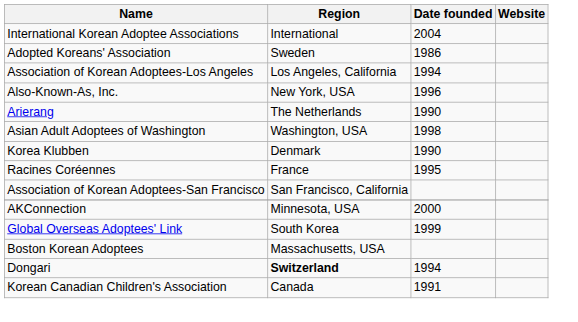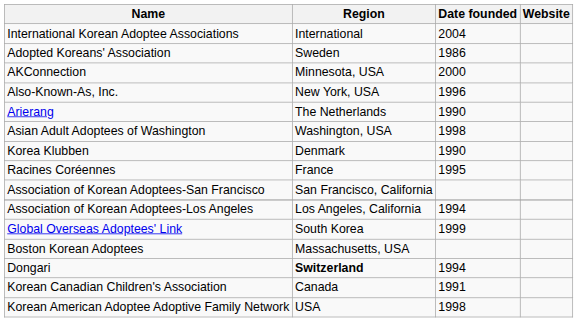 <table class="wikitable">
 <tr>
 <th>Name</th>
 <th>Region</th>
 <th>Date founded</th>
 <th>Website</th>
 </tr>
 <tr>
 <td>International Korean Adoptee Associations</td>
 <td>International</td>
 <td>2004</td>
 <td></td>
 </tr>
 <tr>
 <td>Adopted Koreans' Association</td>
 <td>Sweden</td>
 <td>1986</td>
 <td></td>
 </tr>
 <tr>
-<td>Association of Korean Adoptees-Los Angeles</td>
-<td>Los Angeles, California</td>
-<td>1994</td>
+<td>AKConnection</td>
+<td>Minnesota, USA</td>
+<td>2000</td>
 <td></td>
 </tr>
 <tr>
 <td>Also-Known-As, Inc.</td>
 <td>New York, USA</td>
 <td>1996</td>
 <td></td>
 </tr>
 <tr>
 <td><a href='#'>Arierang</a></td>
 <td>The Netherlands</td>
 <td>1990</td>
 <td></td>
 </tr>
 <tr>
 <td>Asian Adult Adoptees of Washington</td>
 <td>Washington, USA</td>
 <td>1998</td>
 <td></td>
 </tr>
 <tr>
 <td>Korea Klubben</td>
 <td>Denmark</td>
 <td>1990</td>
 <td></td>
 </tr>
 <tr>
 <td>Racines Coréennes</td>
 <td>France</td>
 <td>1995</td>
 <td></td>
 </tr>
 <tr>
 <td>Association of Korean Adoptees-San Francisco</td>
 <td>San Francisco, California</td>
 <td></td>
 <td></td>
 </tr>
 <tr>
 </tr>
 <tr>
-<td>AKConnection</td>
-<td>Minnesota, USA</td>
-<td>2000</td>
+<td>Association of Korean Adoptees-Los Angeles</td>
+<td>Los Angeles, California</td>
+<td>1994</td>
 <td></td>
 </tr>
 <tr>
 <td><a href='#'>Global Overseas Adoptees' Link</a></td>
 <td>South Korea</td>
 <td>1999</td>
 <td></td>
 </tr>
 <tr>
 <td>Boston Korean Adoptees</td>
 <td>Massachusetts, USA</td>
 <td></td>
 <td></td>
 </tr>
 <tr>
 <td>Dongari</td>
 <td><strong>Switzerland</strong></td>
 <td>1994</td>
 <td></td>
 </tr>
 <tr>
 <td>Korean Canadian Children's Association</td>
 <td>Canada</td>
 <td>1991</td>
 <td></td>
 </tr>
+<tr>
+<td>Korean American Adoptee Adoptive Family Network</td>
+<td>USA</td>
+<td>1998</td>
+<td></td>
+</tr>
 </table>
